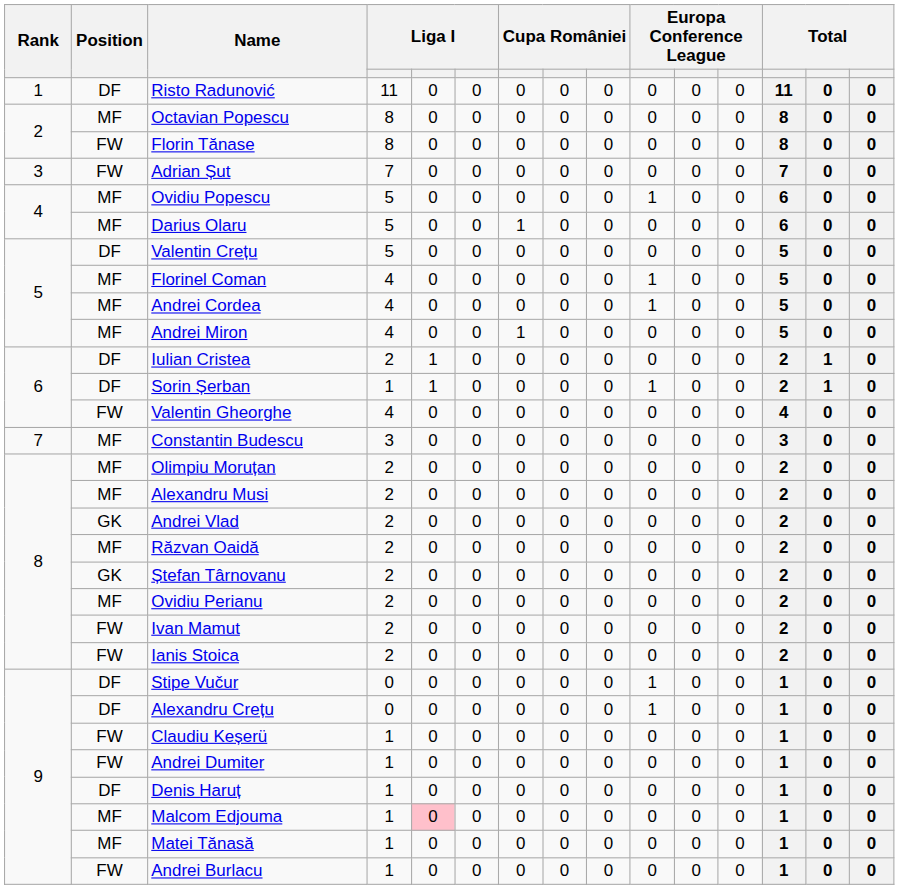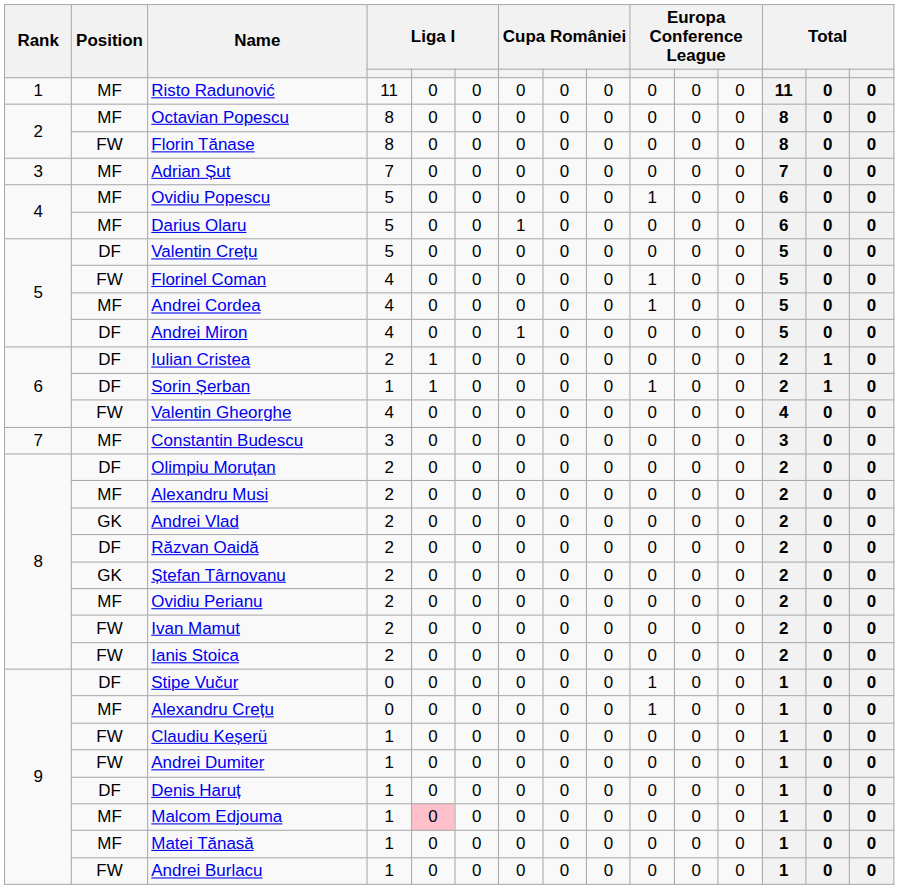 <table class="wikitable" style="text-align:center;">
 <tr>
 <th rowspan="2" style="width:56px;">Rank</th>
 <th rowspan="2" style="width:64px;">Position</th>
 <th rowspan="2" style="width:200px;">Name</th>
 <th colspan="3" style="width:84px;">Liga I</th>
 <th colspan="3" style="width:84px;">Cupa României</th>
 <th colspan="3" style="width:84px;">Europa Conference League</th>
 <th colspan="3" style="width:84px;">Total</th>
 </tr>
 <tr>
 <th style="width:34px;"></th>
 <th style="width:34px;"></th>
 <th style="width:34px;"></th>
 <th style="width:34px;"></th>
 <th style="width:34px;"></th>
 <th style="width:34px;"></th>
 <th style="width:34px;"></th>
 <th style="width:34px;"></th>
 <th style="width:34px;"></th>
 <th style="width:34px;"></th>
 <th style="width:34px;"></th>
 <th style="width:34px;"></th>
 </tr>
 <tr>
 <td>1</td>
-<td>DF</td>
+<td>MF</td>
 <td align="left"> <a href='#'>Risto Radunović</a></td>
 <td>11</td>
 <td>0</td>
 <td>0</td>
 <td>0</td>
 <td>0</td>
 <td>0</td>
 <td>0</td>
 <td>0</td>
 <td>0</td>
 <th>11</th>
 <th>0</th>
 <th>0</th>
 </tr>
 <tr>
 <td rowspan="2">2</td>
 <td>MF</td>
 <td align="left"> <a href='#'>Octavian Popescu</a></td>
 <td>8</td>
 <td>0</td>
 <td>0</td>
 <td>0</td>
 <td>0</td>
 <td>0</td>
 <td>0</td>
 <td>0</td>
 <td>0</td>
 <th>8</th>
 <th>0</th>
 <th>0</th>
 </tr>
 <tr>
 <td>FW</td>
 <td align="left"> <a href='#'>Florin Tănase</a></td>
 <td>8</td>
 <td>0</td>
 <td>0</td>
 <td>0</td>
 <td>0</td>
 <td>0</td>
 <td>0</td>
 <td>0</td>
 <td>0</td>
 <th>8</th>
 <th>0</th>
 <th>0</th>
 </tr>
 <tr>
 <td>3</td>
-<td>FW</td>
+<td>MF</td>
 <td align="left"> <a href='#'>Adrian Șut</a></td>
 <td>7</td>
 <td>0</td>
 <td>0</td>
 <td>0</td>
 <td>0</td>
 <td>0</td>
 <td>0</td>
 <td>0</td>
 <td>0</td>
 <th>7</th>
 <th>0</th>
 <th>0</th>
 </tr>
 <tr>
 <td rowspan="2">4</td>
 <td>MF</td>
 <td align="left"> <a href='#'>Ovidiu Popescu</a></td>
 <td>5</td>
 <td>0</td>
 <td>0</td>
 <td>0</td>
 <td>0</td>
 <td>0</td>
 <td>1</td>
 <td>0</td>
 <td>0</td>
 <th>6</th>
 <th>0</th>
 <th>0</th>
 </tr>
 <tr>
 <td>MF</td>
 <td align="left"> <a href='#'>Darius Olaru</a></td>
 <td>5</td>
 <td>0</td>
 <td>0</td>
 <td>1</td>
 <td>0</td>
 <td>0</td>
 <td>0</td>
 <td>0</td>
 <td>0</td>
 <th>6</th>
 <th>0</th>
 <th>0</th>
 </tr>
 <tr>
 <td rowspan="4">5</td>
 <td>DF</td>
 <td align="left"> <a href='#'>Valentin Crețu</a></td>
 <td>5</td>
 <td>0</td>
 <td>0</td>
 <td>0</td>
 <td>0</td>
 <td>0</td>
 <td>0</td>
 <td>0</td>
 <td>0</td>
 <th>5</th>
 <th>0</th>
 <th>0</th>
 </tr>
 <tr>
-<td>MF</td>
+<td>FW</td>
 <td align="left"> <a href='#'>Florinel Coman</a></td>
 <td>4</td>
 <td>0</td>
 <td>0</td>
 <td>0</td>
 <td>0</td>
 <td>0</td>
 <td>1</td>
 <td>0</td>
 <td>0</td>
 <th>5</th>
 <th>0</th>
 <th>0</th>
 </tr>
 <tr>
 <td>MF</td>
 <td align="left"> <a href='#'>Andrei Cordea</a></td>
 <td>4</td>
 <td>0</td>
 <td>0</td>
 <td>0</td>
 <td>0</td>
 <td>0</td>
 <td>1</td>
 <td>0</td>
 <td>0</td>
 <th>5</th>
 <th>0</th>
 <th>0</th>
 </tr>
 <tr>
-<td>MF</td>
+<td>DF</td>
 <td align="left"> <a href='#'>Andrei Miron</a></td>
 <td>4</td>
 <td>0</td>
 <td>0</td>
 <td>1</td>
 <td>0</td>
 <td>0</td>
 <td>0</td>
 <td>0</td>
 <td>0</td>
 <th>5</th>
 <th>0</th>
 <th>0</th>
 </tr>
 <tr>
 <td rowspan="3">6</td>
 <td>DF</td>
 <td align="left"> <a href='#'>Iulian Cristea</a></td>
 <td>2</td>
 <td>1</td>
 <td>0</td>
 <td>0</td>
 <td>0</td>
 <td>0</td>
 <td>0</td>
 <td>0</td>
 <td>0</td>
 <th>2</th>
 <th>1</th>
 <th>0</th>
 </tr>
 <tr>
 <td>DF</td>
 <td align="left"> <a href='#'>Sorin Șerban</a></td>
 <td>1</td>
 <td>1</td>
 <td>0</td>
 <td>0</td>
 <td>0</td>
 <td>0</td>
 <td>1</td>
 <td>0</td>
 <td>0</td>
 <th>2</th>
 <th>1</th>
 <th>0</th>
 </tr>
 <tr>
 <td>FW</td>
 <td align="left"> <a href='#'>Valentin Gheorghe</a></td>
 <td>4</td>
 <td>0</td>
 <td>0</td>
 <td>0</td>
 <td>0</td>
 <td>0</td>
 <td>0</td>
 <td>0</td>
 <td>0</td>
 <th>4</th>
 <th>0</th>
 <th>0</th>
 </tr>
 <tr>
 <td>7</td>
 <td>MF</td>
 <td align="left"> <a href='#'>Constantin Budescu</a></td>
 <td>3</td>
 <td>0</td>
 <td>0</td>
 <td>0</td>
 <td>0</td>
 <td>0</td>
 <td>0</td>
 <td>0</td>
 <td>0</td>
 <th>3</th>
 <th>0</th>
 <th>0</th>
 </tr>
 <tr>
 <td rowspan="8">8</td>
-<td>MF</td>
+<td>DF</td>
 <td align="left"> <a href='#'>Olimpiu Moruțan</a></td>
 <td>2</td>
 <td>0</td>
 <td>0</td>
 <td>0</td>
 <td>0</td>
 <td>0</td>
 <td>0</td>
 <td>0</td>
 <td>0</td>
 <th>2</th>
 <th>0</th>
 <th>0</th>
 </tr>
 <tr>
 <td>MF</td>
 <td align="left"> <a href='#'>Alexandru Musi</a></td>
 <td>2</td>
 <td>0</td>
 <td>0</td>
 <td>0</td>
 <td>0</td>
 <td>0</td>
 <td>0</td>
 <td>0</td>
 <td>0</td>
 <th>2</th>
 <th>0</th>
 <th>0</th>
 </tr>
 <tr>
 <td>GK</td>
 <td align="left"> <a href='#'>Andrei Vlad</a></td>
 <td>2</td>
 <td>0</td>
 <td>0</td>
 <td>0</td>
 <td>0</td>
 <td>0</td>
 <td>0</td>
 <td>0</td>
 <td>0</td>
 <th>2</th>
 <th>0</th>
 <th>0</th>
 </tr>
 <tr>
-<td>MF</td>
+<td>DF</td>
 <td align="left"> <a href='#'>Răzvan Oaidă</a></td>
 <td>2</td>
 <td>0</td>
 <td>0</td>
 <td>0</td>
 <td>0</td>
 <td>0</td>
 <td>0</td>
 <td>0</td>
 <td>0</td>
 <th>2</th>
 <th>0</th>
 <th>0</th>
 </tr>
 <tr>
 <td>GK</td>
 <td align="left"> <a href='#'>Ștefan Târnovanu</a></td>
 <td>2</td>
 <td>0</td>
 <td>0</td>
 <td>0</td>
 <td>0</td>
 <td>0</td>
 <td>0</td>
 <td>0</td>
 <td>0</td>
 <th>2</th>
 <th>0</th>
 <th>0</th>
 </tr>
 <tr>
 <td>MF</td>
 <td align="left"> <a href='#'>Ovidiu Perianu</a></td>
 <td>2</td>
 <td>0</td>
 <td>0</td>
 <td>0</td>
 <td>0</td>
 <td>0</td>
 <td>0</td>
 <td>0</td>
 <td>0</td>
 <th>2</th>
 <th>0</th>
 <th>0</th>
 </tr>
 <tr>
 <td>FW</td>
 <td align="left"> <a href='#'>Ivan Mamut</a></td>
 <td>2</td>
 <td>0</td>
 <td>0</td>
 <td>0</td>
 <td>0</td>
 <td>0</td>
 <td>0</td>
 <td>0</td>
 <td>0</td>
 <th>2</th>
 <th>0</th>
 <th>0</th>
 </tr>
 <tr>
 <td>FW</td>
 <td align="left"> <a href='#'>Ianis Stoica</a></td>
 <td>2</td>
 <td>0</td>
 <td>0</td>
 <td>0</td>
 <td>0</td>
 <td>0</td>
 <td>0</td>
 <td>0</td>
 <td>0</td>
 <th>2</th>
 <th>0</th>
 <th>0</th>
 </tr>
 <tr>
 <td rowspan="8">9</td>
 <td>DF</td>
 <td align="left"> <a href='#'>Stipe Vučur</a></td>
 <td>0</td>
 <td>0</td>
 <td>0</td>
 <td>0</td>
 <td>0</td>
 <td>0</td>
 <td>1</td>
 <td>0</td>
 <td>0</td>
 <th>1</th>
 <th>0</th>
 <th>0</th>
 </tr>
 <tr>
-<td>DF</td>
+<td>MF</td>
 <td align="left"> <a href='#'>Alexandru Crețu</a></td>
 <td>0</td>
 <td>0</td>
 <td>0</td>
 <td>0</td>
 <td>0</td>
 <td>0</td>
 <td>1</td>
 <td>0</td>
 <td>0</td>
 <th>1</th>
 <th>0</th>
 <th>0</th>
 </tr>
 <tr>
 <td>FW</td>
 <td align="left"> <a href='#'>Claudiu Keșerü</a></td>
 <td>1</td>
 <td>0</td>
 <td>0</td>
 <td>0</td>
 <td>0</td>
 <td>0</td>
 <td>0</td>
 <td>0</td>
 <td>0</td>
 <th>1</th>
 <th>0</th>
 <th>0</th>
 </tr>
 <tr>
 <td>FW</td>
 <td align="left"> <a href='#'>Andrei Dumiter</a></td>
 <td>1</td>
 <td>0</td>
 <td>0</td>
 <td>0</td>
 <td>0</td>
 <td>0</td>
 <td>0</td>
 <td>0</td>
 <td>0</td>
 <th>1</th>
 <th>0</th>
 <th>0</th>
 </tr>
 <tr>
 <td>DF</td>
 <td align="left"> <a href='#'>Denis Haruț</a></td>
 <td>1</td>
 <td>0</td>
 <td>0</td>
 <td>0</td>
 <td>0</td>
 <td>0</td>
 <td>0</td>
 <td>0</td>
 <td>0</td>
 <th>1</th>
 <th>0</th>
 <th>0</th>
 </tr>
 <tr>
 <td>MF</td>
 <td align="left"> <a href='#'>Malcom Edjouma</a></td>
 <td>1</td>
 <td style="background: pink;">0</td>
 <td>0</td>
 <td>0</td>
 <td>0</td>
 <td>0</td>
 <td>0</td>
 <td>0</td>
 <td>0</td>
 <th>1</th>
 <th>0</th>
 <th>0</th>
 </tr>
 <tr>
 <td>MF</td>
 <td align="left"> <a href='#'>Matei Tănasă</a></td>
 <td>1</td>
 <td>0</td>
 <td>0</td>
 <td>0</td>
 <td>0</td>
 <td>0</td>
 <td>0</td>
 <td>0</td>
 <td>0</td>
 <th>1</th>
 <th>0</th>
 <th>0</th>
 </tr>
 <tr>
 <td>FW</td>
 <td align="left"> <a href='#'>Andrei Burlacu</a></td>
 <td>1</td>
 <td>0</td>
 <td>0</td>
 <td>0</td>
 <td>0</td>
 <td>0</td>
 <td>0</td>
 <td>0</td>
 <td>0</td>
 <th>1</th>
 <th>0</th>
 <th>0</th>
 </tr>
 </table>
